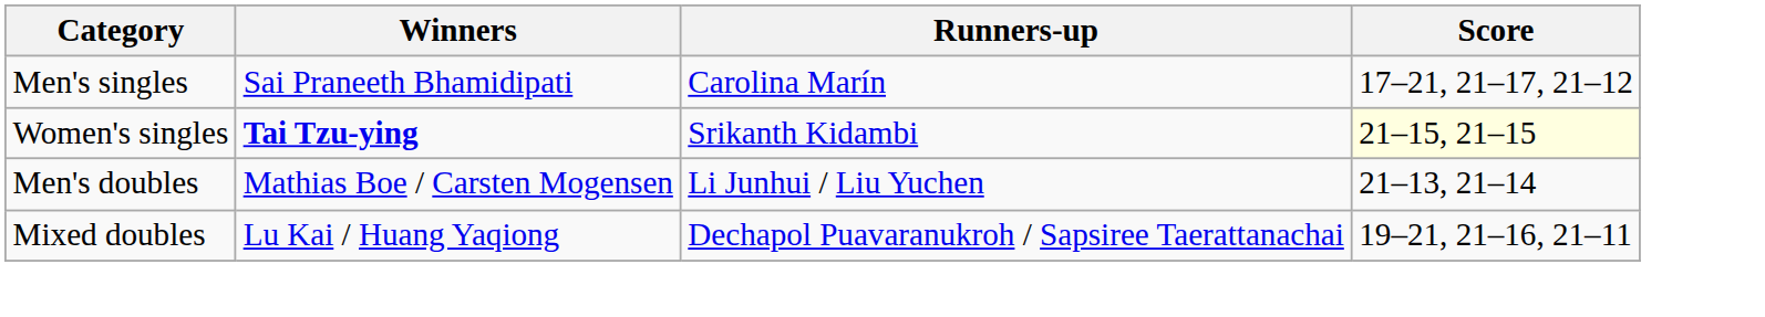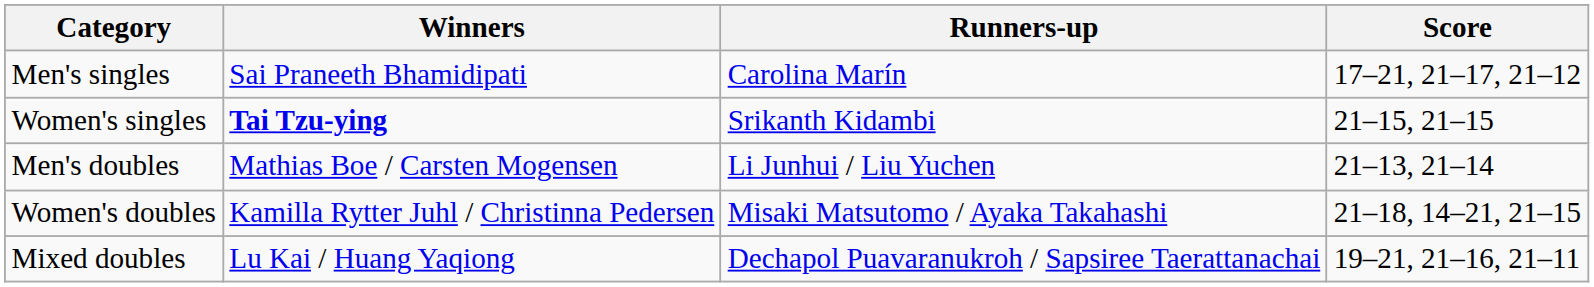 <table class=wikitable style="white-space:nowrap;">
 <tr>
 <th>Category</th>
 <th>Winners</th>
 <th>Runners-up</th>
 <th>Score</th>
 </tr>
 <tr>
 <td>Men's singles</td>
 <td> <a href='#'>Sai Praneeth Bhamidipati</a></td>
 <td> <a href='#'>Carolina Marín</a></td>
 <td>17–21, 21–17, 21–12</td>
 </tr>
 <tr>
 <td>Women's singles</td>
 <td><strong> <a href='#'>Tai Tzu-ying</a></strong></td>
 <td> <a href='#'>Srikanth Kidambi</a></td>
-<td style="background: lightyellow;">21–15, 21–15</td>
+<td>21–15, 21–15</td>
 </tr>
 <tr>
 <td>Men's doubles</td>
 <td> <a href='#'>Mathias Boe</a> / <a href='#'>Carsten Mogensen</a></td>
 <td> <a href='#'>Li Junhui</a> / <a href='#'>Liu Yuchen</a></td>
 <td>21–13, 21–14</td>
 </tr>
 <tr>
+<td>Women's doubles</td>
+<td> <a href='#'>Kamilla Rytter Juhl</a> / <a href='#'>Christinna Pedersen</a></td>
+<td> <a href='#'>Misaki Matsutomo</a> / <a href='#'>Ayaka Takahashi</a></td>
+<td>21–18, 14–21, 21–15</td>
+</tr>
+<tr>
 <td>Mixed doubles</td>
 <td> <a href='#'>Lu Kai</a> / <a href='#'>Huang Yaqiong</a></td>
 <td> <a href='#'>Dechapol Puavaranukroh</a> / <a href='#'>Sapsiree Taerattanachai</a></td>
 <td>19–21, 21–16, 21–11</td>
 </tr>
 </table>
